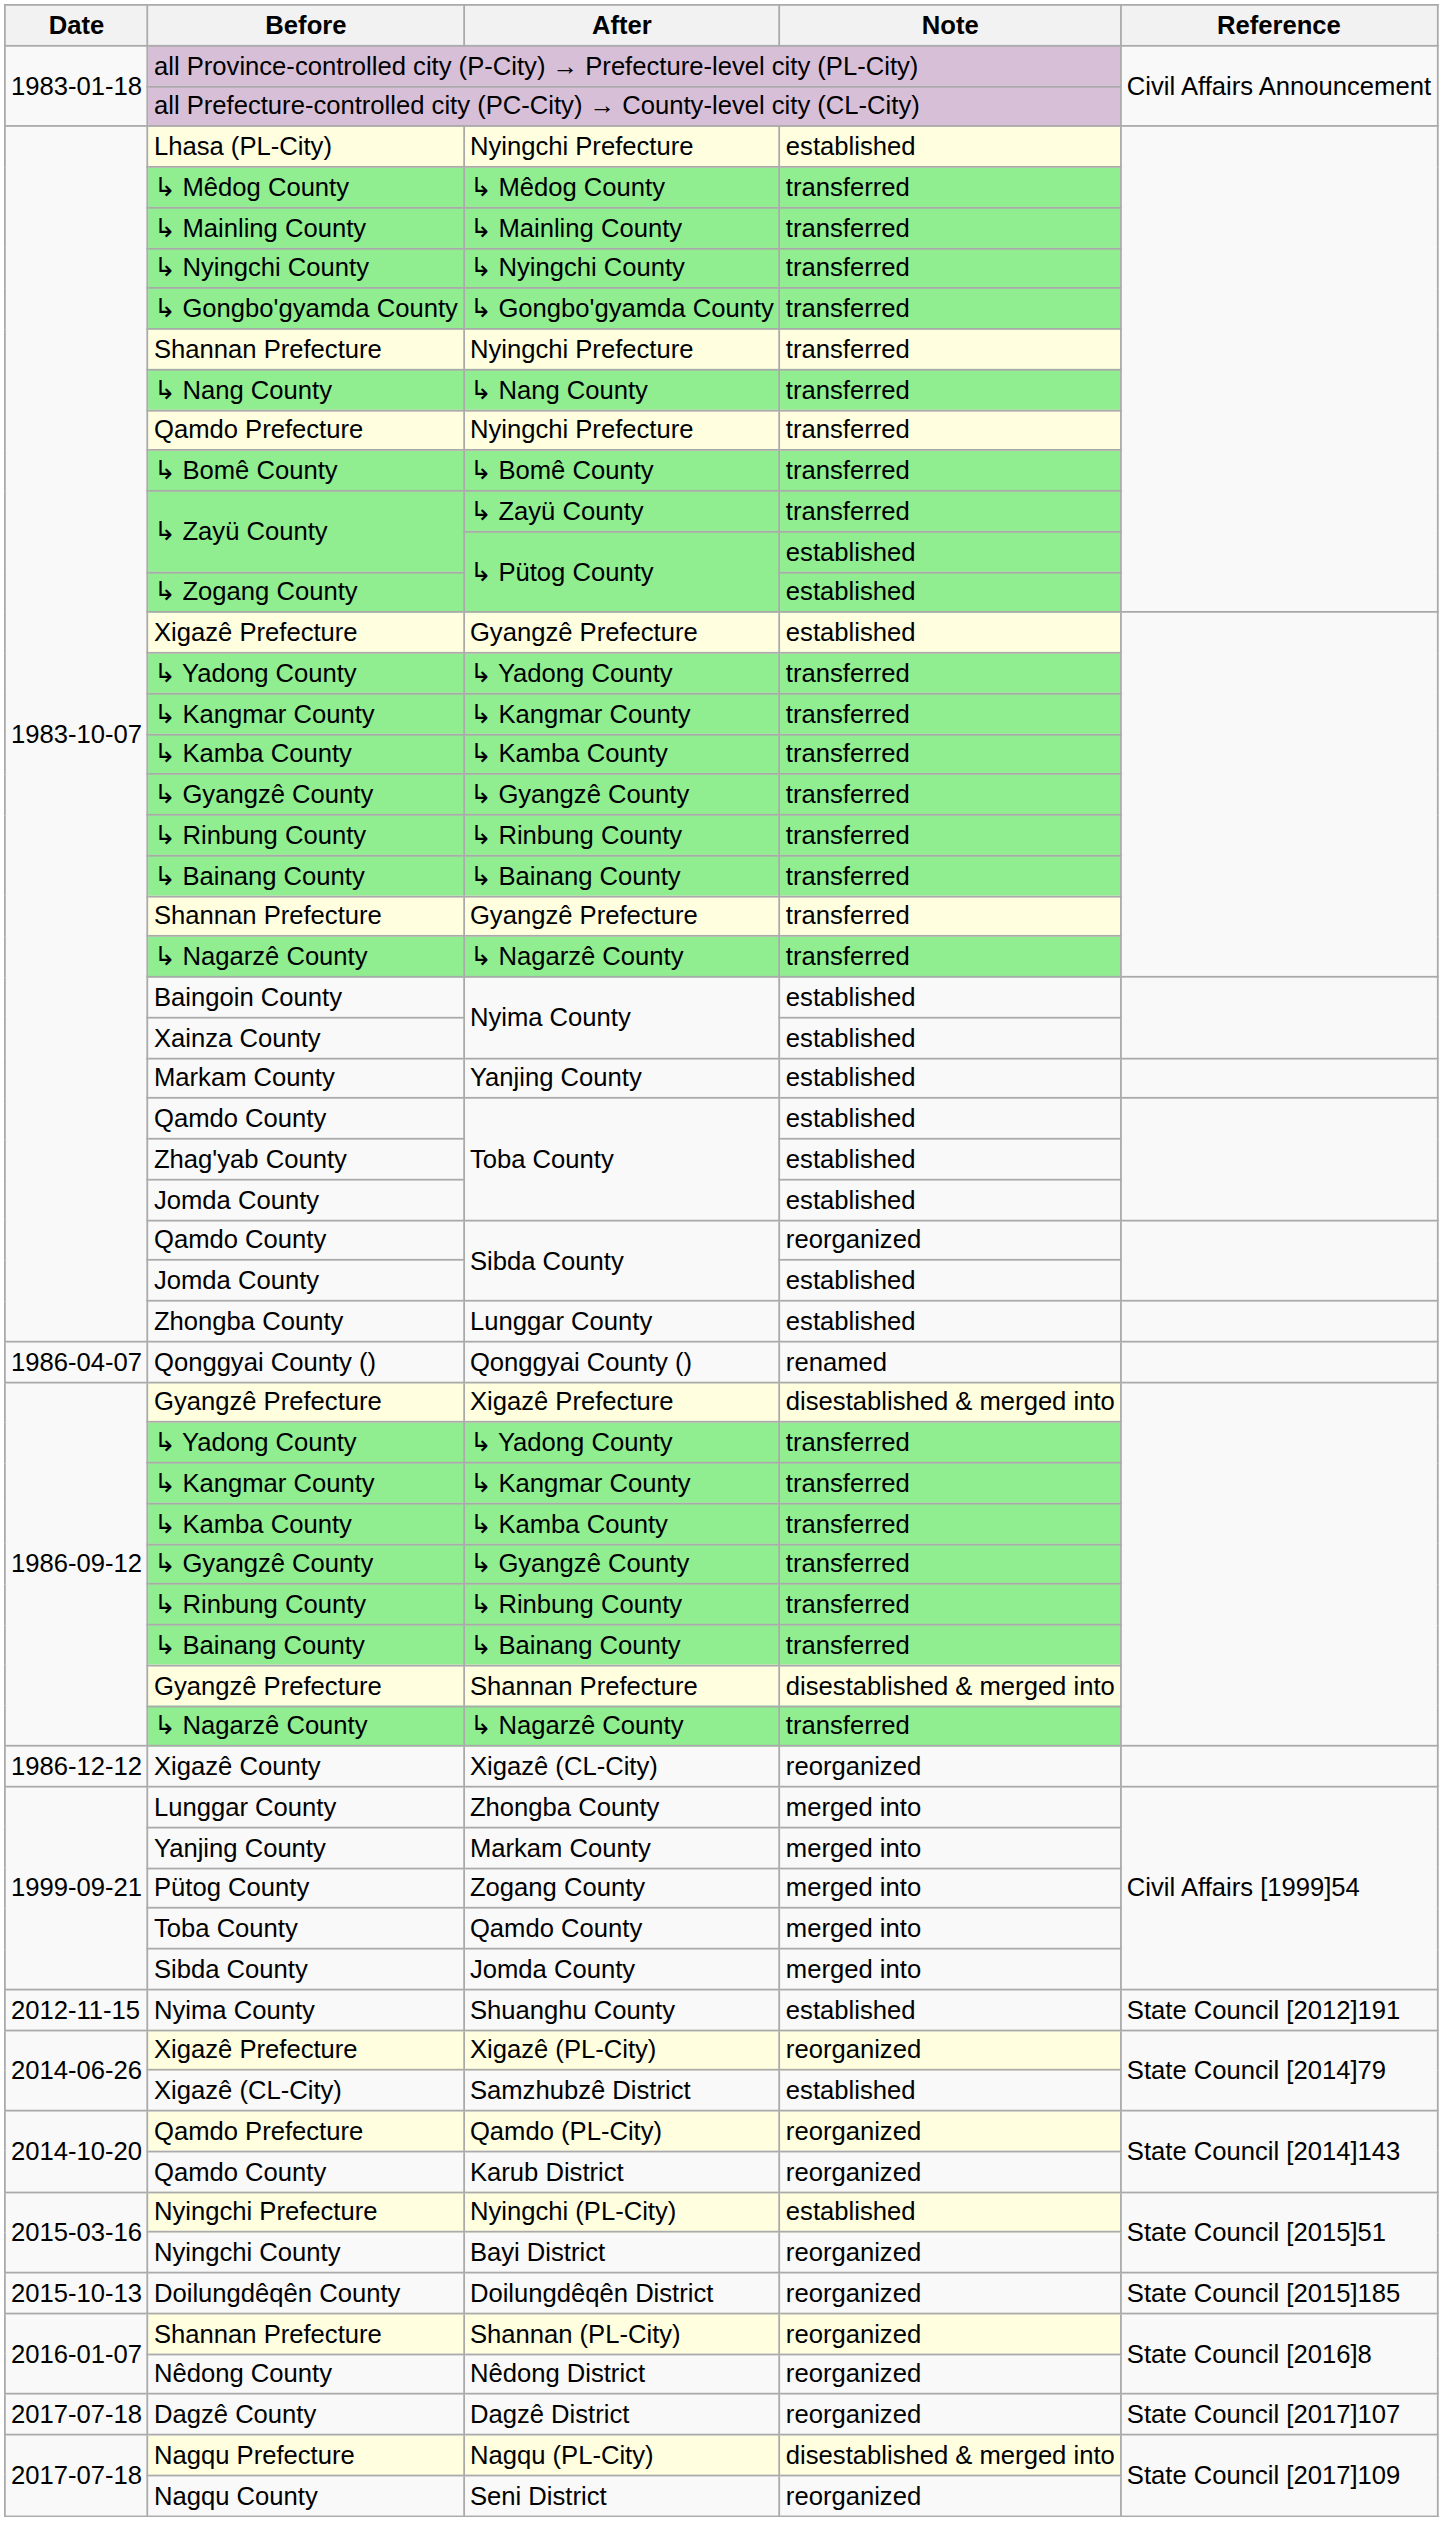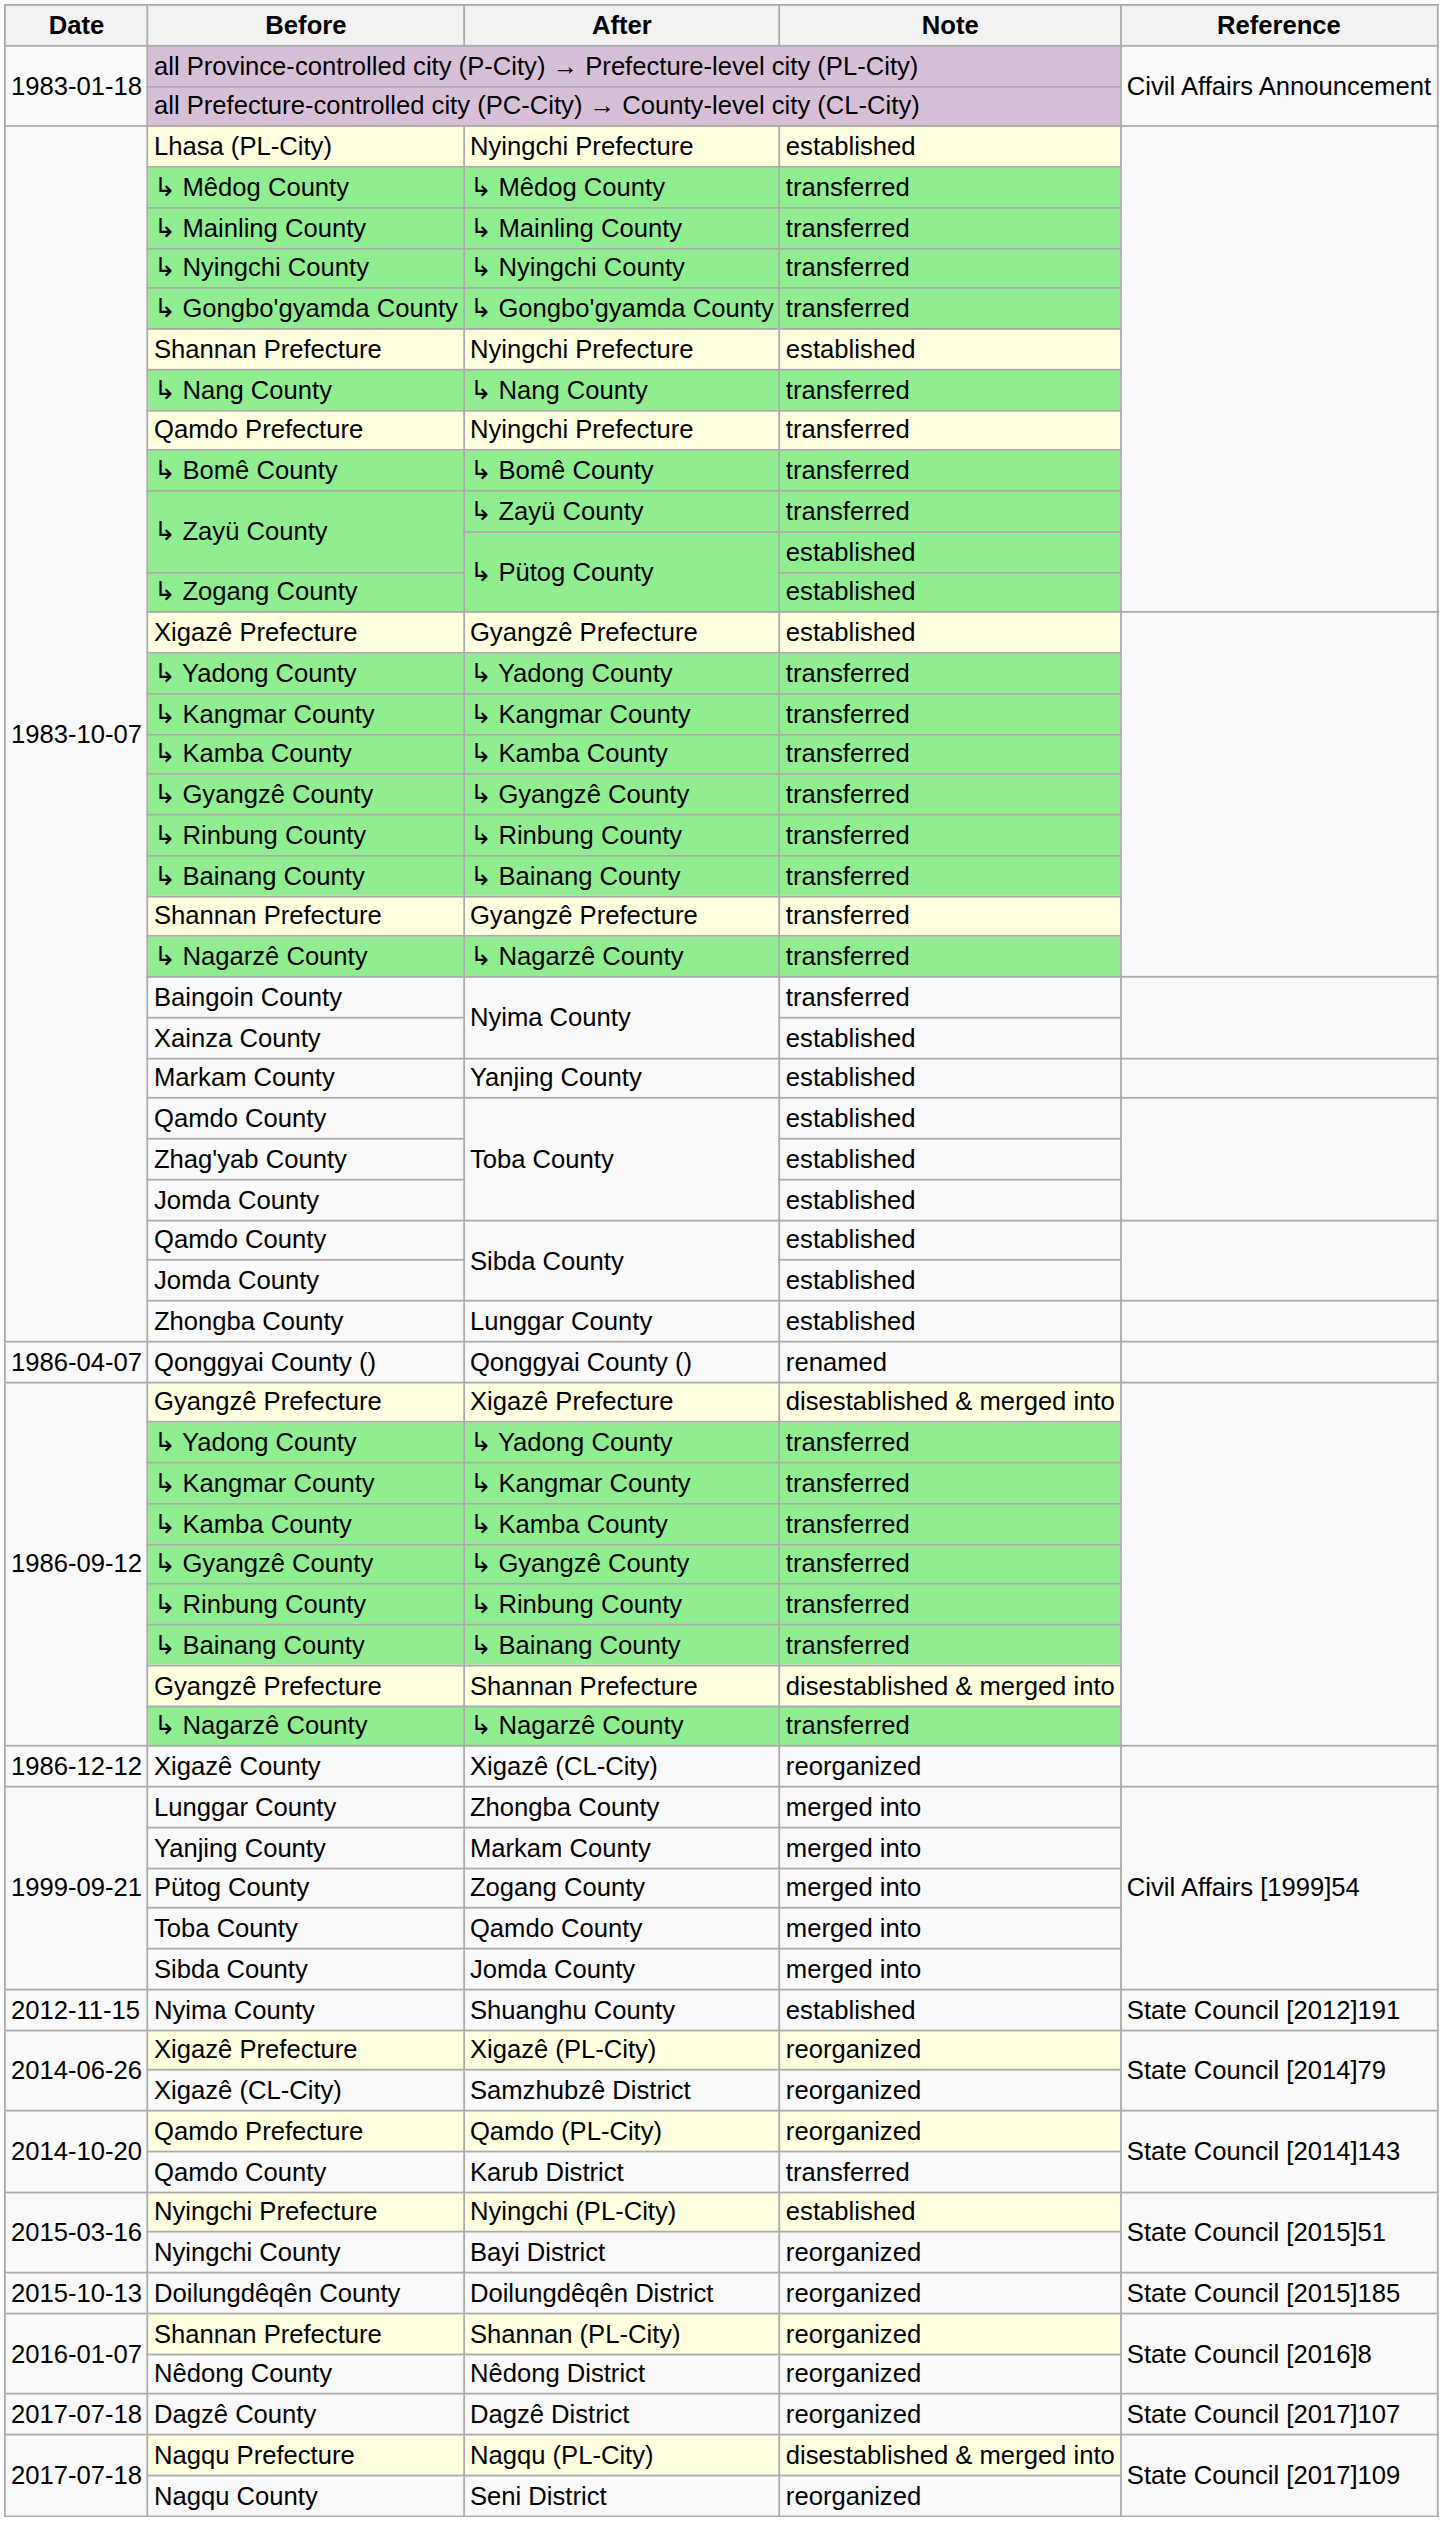 <table class="wikitable" style="font-size:90%;" align="center">
 <tr>
 <th>Date</th>
 <th>Before</th>
 <th>After</th>
 <th>Note</th>
 <th>Reference</th>
 </tr>
 <tr>
 <td rowspan="2">1983-01-18</td>
 <td bgcolor="thistle" colspan="3">all Province-controlled city (P-City) → Prefecture-level city (PL-City)</td>
 <td rowspan="2">Civil Affairs Announcement</td>
 </tr>
 <tr>
 <td bgcolor="thistle" colspan="3">all Prefecture-controlled city (PC-City) → County-level city (CL-City)</td>
 </tr>
 <tr>
 <td rowspan="30">1983-10-07</td>
 <td bgcolor="lightyellow"> Lhasa (PL-City)</td>
 <td bgcolor="lightyellow">Nyingchi Prefecture</td>
 <td bgcolor="lightyellow">established</td>
 <td rowspan="12"></td>
 </tr>
 <tr bgcolor="lightgreen">
 <td>↳ Mêdog County</td>
 <td>↳ Mêdog County</td>
 <td>transferred</td>
 </tr>
 <tr bgcolor="lightgreen">
 <td>↳ Mainling County</td>
 <td>↳ Mainling County</td>
 <td>transferred</td>
 </tr>
 <tr bgcolor="lightgreen">
 <td>↳ Nyingchi County</td>
 <td>↳ Nyingchi County</td>
 <td>transferred</td>
 </tr>
 <tr bgcolor="lightgreen">
 <td>↳ Gongbo'gyamda County</td>
 <td>↳ Gongbo'gyamda County</td>
 <td>transferred</td>
 </tr>
 <tr bgcolor="lightyellow">
 <td> Shannan Prefecture</td>
 <td>Nyingchi Prefecture</td>
-<td>transferred</td>
+<td>established</td>
 </tr>
 <tr bgcolor="lightgreen">
 <td>↳ Nang County</td>
 <td>↳ Nang County</td>
 <td>transferred</td>
 </tr>
 <tr bgcolor="lightyellow">
 <td> Qamdo Prefecture</td>
 <td>Nyingchi Prefecture</td>
 <td>transferred</td>
 </tr>
 <tr bgcolor="lightgreen">
 <td>↳ Bomê County</td>
 <td>↳ Bomê County</td>
 <td>transferred</td>
 </tr>
 <tr bgcolor="lightgreen">
 <td rowspan="2">↳ Zayü County</td>
 <td>↳ Zayü County</td>
 <td>transferred</td>
 </tr>
 <tr bgcolor="lightgreen">
 <td rowspan="2">↳ Pütog County</td>
 <td>established</td>
 </tr>
 <tr bgcolor="lightgreen">
 <td>↳  Zogang County</td>
 <td>established</td>
 </tr>
 <tr>
 <td bgcolor="lightyellow"> Xigazê Prefecture</td>
 <td bgcolor="lightyellow">Gyangzê Prefecture</td>
 <td bgcolor="lightyellow">established</td>
 <td rowspan="9"></td>
 </tr>
 <tr bgcolor="lightgreen">
 <td>↳ Yadong County</td>
 <td>↳ Yadong County</td>
 <td>transferred</td>
 </tr>
 <tr bgcolor="lightgreen">
 <td>↳ Kangmar County</td>
 <td>↳ Kangmar County</td>
 <td>transferred</td>
 </tr>
 <tr bgcolor="lightgreen">
 <td>↳ Kamba County</td>
 <td>↳ Kamba County</td>
 <td>transferred</td>
 </tr>
 <tr bgcolor="lightgreen">
 <td>↳ Gyangzê County</td>
 <td>↳ Gyangzê County</td>
 <td>transferred</td>
 </tr>
 <tr bgcolor="lightgreen">
 <td>↳ Rinbung County</td>
 <td>↳ Rinbung County</td>
 <td>transferred</td>
 </tr>
 <tr bgcolor="lightgreen">
 <td>↳ Bainang County</td>
 <td>↳ Bainang County</td>
 <td>transferred</td>
 </tr>
 <tr bgcolor="lightyellow">
 <td> Shannan Prefecture</td>
 <td>Gyangzê Prefecture</td>
 <td>transferred</td>
 </tr>
 <tr bgcolor="lightgreen">
 <td>↳ Nagarzê County</td>
 <td>↳ Nagarzê County</td>
 <td>transferred</td>
 </tr>
 <tr>
 <td> Baingoin County</td>
 <td rowspan="2">Nyima County</td>
-<td>established</td>
+<td>transferred</td>
 <td rowspan="2"></td>
 </tr>
 <tr>
 <td> Xainza County</td>
 <td>established</td>
 </tr>
 <tr>
 <td> Markam County</td>
 <td>Yanjing County</td>
 <td>established</td>
 <td></td>
 </tr>
 <tr>
 <td> Qamdo County</td>
 <td rowspan="3">Toba County</td>
 <td>established</td>
 <td rowspan="3"></td>
 </tr>
 <tr>
 <td> Zhag'yab  County</td>
 <td>established</td>
 </tr>
 <tr>
 <td> Jomda County</td>
 <td>established</td>
 </tr>
 <tr>
 <td> Qamdo County</td>
 <td rowspan="2">Sibda County</td>
-<td>reorganized</td>
+<td>established</td>
 <td rowspan="2"></td>
 </tr>
 <tr>
 <td> Jomda County</td>
 <td>established</td>
 </tr>
 <tr>
 <td> Zhongba County</td>
 <td>Lunggar County</td>
 <td>established</td>
 <td></td>
 </tr>
 <tr>
 <td>1986-04-07</td>
 <td>Qonggyai County ()</td>
 <td>Qonggyai County ()</td>
 <td>renamed</td>
 <td></td>
 </tr>
 <tr>
 <td rowspan="9">1986-09-12</td>
 <td bgcolor="lightyellow">Gyangzê Prefecture</td>
 <td bgcolor="lightyellow">Xigazê Prefecture</td>
 <td bgcolor="lightyellow">disestablished & merged into</td>
 <td rowspan="9"></td>
 </tr>
 <tr bgcolor="lightgreen">
 <td>↳ Yadong County</td>
 <td>↳ Yadong County</td>
 <td>transferred</td>
 </tr>
 <tr bgcolor="lightgreen">
 <td>↳ Kangmar County</td>
 <td>↳ Kangmar County</td>
 <td>transferred</td>
 </tr>
 <tr bgcolor="lightgreen">
 <td>↳ Kamba County</td>
 <td>↳ Kamba County</td>
 <td>transferred</td>
 </tr>
 <tr bgcolor="lightgreen">
 <td>↳ Gyangzê County</td>
 <td>↳ Gyangzê County</td>
 <td>transferred</td>
 </tr>
 <tr bgcolor="lightgreen">
 <td>↳ Rinbung County</td>
 <td>↳ Rinbung County</td>
 <td>transferred</td>
 </tr>
 <tr bgcolor="lightgreen">
 <td>↳ Bainang County</td>
 <td>↳ Bainang County</td>
 <td>transferred</td>
 </tr>
 <tr bgcolor="lightyellow">
 <td>Gyangzê Prefecture</td>
 <td>Shannan Prefecture</td>
 <td>disestablished & merged into</td>
 </tr>
 <tr bgcolor="lightgreen">
 <td>↳ Nagarzê County</td>
 <td>↳ Nagarzê County</td>
 <td>transferred</td>
 </tr>
 <tr>
 <td>1986-12-12</td>
 <td>Xigazê County</td>
 <td>Xigazê (CL-City)</td>
 <td>reorganized</td>
 <td></td>
 </tr>
 <tr>
 <td rowspan="5">1999-09-21</td>
 <td>Lunggar County</td>
 <td>Zhongba County</td>
 <td>merged into</td>
 <td rowspan="5">Civil Affairs [1999]54</td>
 </tr>
 <tr>
 <td>Yanjing County</td>
 <td>Markam County</td>
 <td>merged into</td>
 </tr>
 <tr>
 <td>Pütog County</td>
 <td>Zogang County</td>
 <td>merged into</td>
 </tr>
 <tr>
 <td>Toba County</td>
 <td>Qamdo County</td>
 <td>merged into</td>
 </tr>
 <tr>
 <td>Sibda County</td>
 <td>Jomda County</td>
 <td>merged into</td>
 </tr>
 <tr>
 <td>2012-11-15</td>
 <td> Nyima County</td>
 <td>Shuanghu County</td>
 <td>established</td>
 <td>State Council [2012]191</td>
 </tr>
 <tr>
 <td rowspan="2">2014-06-26</td>
 <td bgcolor="lightyellow">Xigazê Prefecture</td>
 <td bgcolor="lightyellow">Xigazê (PL-City)</td>
 <td bgcolor="lightyellow">reorganized</td>
 <td rowspan="2">State Council [2014]79</td>
 </tr>
 <tr>
 <td>Xigazê (CL-City)</td>
 <td>Samzhubzê District</td>
-<td>established</td>
+<td>reorganized</td>
 </tr>
 <tr>
 <td rowspan="2">2014-10-20</td>
 <td bgcolor="lightyellow">Qamdo Prefecture</td>
 <td bgcolor="lightyellow">Qamdo (PL-City)</td>
 <td bgcolor="lightyellow">reorganized</td>
 <td rowspan="2">State Council [2014]143</td>
 </tr>
 <tr>
 <td>Qamdo County</td>
 <td>Karub District</td>
-<td>reorganized</td>
+<td>transferred</td>
 </tr>
 <tr>
 <td rowspan="2">2015-03-16</td>
 <td bgcolor="lightyellow">Nyingchi Prefecture</td>
 <td bgcolor="lightyellow">Nyingchi (PL-City)</td>
 <td bgcolor="lightyellow">established</td>
 <td rowspan="2">State Council [2015]51</td>
 </tr>
 <tr>
 <td>Nyingchi County</td>
 <td>Bayi District</td>
 <td>reorganized</td>
 </tr>
 <tr>
 <td>2015-10-13</td>
 <td>Doilungdêqên County</td>
 <td>Doilungdêqên District</td>
 <td>reorganized</td>
 <td>State Council [2015]185</td>
 </tr>
 <tr>
 <td rowspan="2">2016-01-07</td>
 <td bgcolor="lightyellow">Shannan Prefecture</td>
 <td bgcolor="lightyellow">Shannan (PL-City)</td>
 <td bgcolor="lightyellow">reorganized</td>
 <td rowspan="2">State Council [2016]8</td>
 </tr>
 <tr>
 <td>Nêdong County</td>
 <td>Nêdong District</td>
 <td>reorganized</td>
 </tr>
 <tr>
 <td>2017-07-18</td>
 <td>Dagzê County</td>
 <td>Dagzê District</td>
 <td>reorganized</td>
 <td>State Council [2017]107</td>
 </tr>
 <tr>
 <td rowspan="2">2017-07-18</td>
 <td bgcolor="lightyellow">Nagqu Prefecture</td>
 <td bgcolor="lightyellow">Nagqu (PL-City)</td>
 <td bgcolor="lightyellow">disestablished & merged into</td>
 <td rowspan="2">State Council [2017]109</td>
 </tr>
 <tr>
 <td>Nagqu County</td>
 <td>Seni District</td>
 <td>reorganized</td>
 </tr>
 </table>
